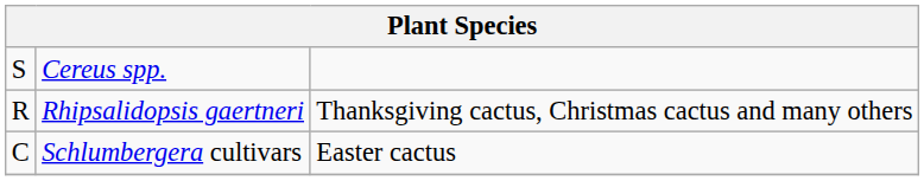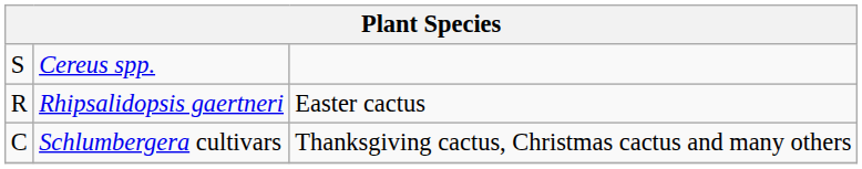 <table class="wikitable" style="clear">
 <tr>
 <th colspan=3><strong>Plant Species</strong><br></th>
 </tr>
 <tr>
 <td>S</td>
 <td><em><a href='#'>Cereus spp.</a></em></td>
 <td></td>
 </tr>
 <tr>
 <td>R</td>
 <td><em><a href='#'>Rhipsalidopsis gaertneri</a></em></td>
-<td>Thanksgiving cactus, Christmas cactus and many others</td>
+<td>Easter cactus</td>
 </tr>
 <tr>
 <td>C</td>
 <td><em><a href='#'>Schlumbergera</a></em> cultivars</td>
-<td>Easter cactus</td>
+<td>Thanksgiving cactus, Christmas cactus and many others</td>
 </tr>
 <tr>
 </tr>
 </table>
